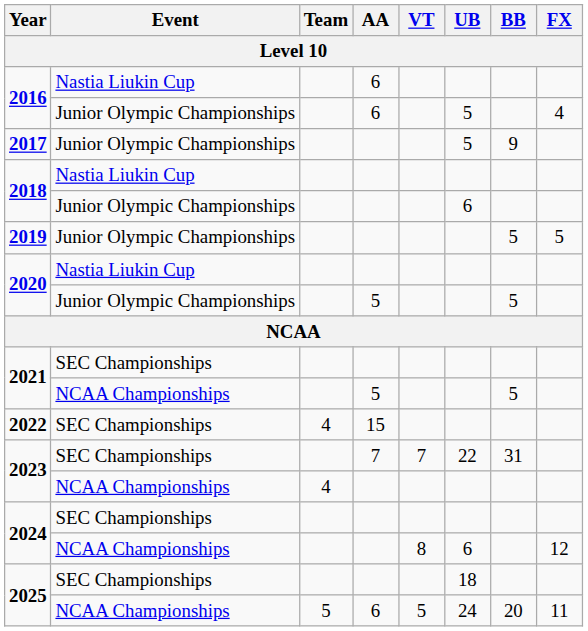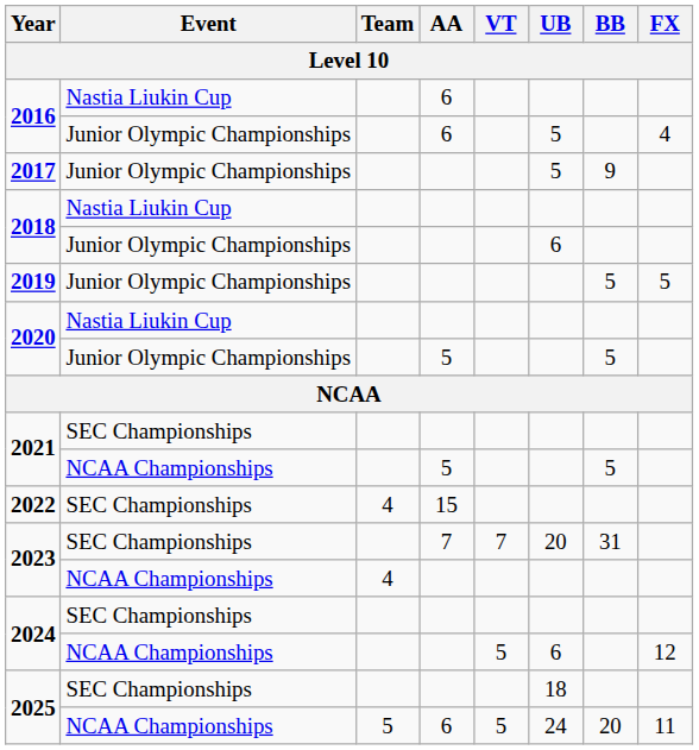 <table class="wikitable" style="text-align:center; font-size:95%;">
 <tr>
 <th align=center>Year</th>
 <th align=center>Event</th>
 <th style="width:30px;">Team</th>
 <th style="width:30px;">AA</th>
 <th style="width:30px;"><a href='#'>VT</a></th>
 <th style="width:30px;"><a href='#'>UB</a></th>
 <th style="width:30px;"><a href='#'>BB</a></th>
 <th style="width:30px;"><a href='#'>FX</a></th>
 </tr>
 <tr>
 <th colspan="8"><strong>Level 10</strong></th>
 </tr>
 <tr>
 <td rowspan="2"><strong><a href='#'>2016</a></strong></td>
 <td align=left><a href='#'>Nastia Liukin Cup</a></td>
 <td></td>
 <td>6</td>
 <td></td>
 <td></td>
 <td></td>
 <td></td>
 </tr>
 <tr>
 <td align=left>Junior Olympic Championships</td>
 <td></td>
 <td>6</td>
 <td></td>
 <td>5</td>
 <td></td>
 <td>4</td>
 </tr>
 <tr>
 <td rowspan="1"><strong><a href='#'>2017</a></strong></td>
 <td align=left>Junior Olympic Championships</td>
 <td></td>
 <td></td>
 <td></td>
 <td>5</td>
 <td>9</td>
 <td></td>
 </tr>
 <tr>
 <td rowspan="2"><strong><a href='#'>2018</a></strong></td>
 <td align=left><a href='#'>Nastia Liukin Cup</a></td>
 <td></td>
 <td></td>
 <td></td>
 <td></td>
 <td></td>
 <td></td>
 </tr>
 <tr>
 <td align=left>Junior Olympic Championships</td>
 <td></td>
 <td></td>
 <td></td>
 <td>6</td>
 <td></td>
 <td></td>
 </tr>
 <tr>
 <td rowspan="1"><strong><a href='#'>2019</a></strong></td>
 <td align=left>Junior Olympic Championships</td>
 <td></td>
 <td></td>
 <td></td>
 <td></td>
 <td>5</td>
 <td>5</td>
 </tr>
 <tr>
 <td rowspan="2"><strong><a href='#'>2020</a></strong></td>
 <td align=left><a href='#'>Nastia Liukin Cup</a></td>
 <td></td>
 <td></td>
 <td></td>
 <td></td>
 <td></td>
 <td></td>
 </tr>
 <tr>
 <td align=left>Junior Olympic Championships</td>
 <td></td>
 <td>5</td>
 <td></td>
 <td></td>
 <td>5</td>
 <td></td>
 </tr>
 <tr>
 <th colspan="8"><strong>NCAA</strong></th>
 </tr>
 <tr>
 <td rowspan="2"><strong>2021</strong></td>
 <td align=left>SEC Championships</td>
 <td></td>
 <td></td>
 <td></td>
 <td></td>
 <td></td>
 <td></td>
 </tr>
 <tr>
 <td align=left><a href='#'>NCAA Championships</a></td>
 <td></td>
 <td>5</td>
 <td></td>
 <td></td>
 <td>5</td>
 <td></td>
 </tr>
 <tr>
 <td rowspan="1"><strong>2022</strong></td>
 <td align=left>SEC Championships</td>
 <td>4</td>
 <td>15</td>
 <td></td>
 <td></td>
 <td></td>
 <td></td>
 </tr>
 <tr>
 <td rowspan="2"><strong>2023</strong></td>
 <td align=left>SEC Championships</td>
 <td></td>
 <td>7</td>
 <td>7</td>
-<td>22</td>
+<td>20</td>
 <td>31</td>
 <td></td>
 </tr>
 <tr>
 <td align=left><a href='#'>NCAA Championships</a></td>
 <td>4</td>
 <td></td>
 <td></td>
 <td></td>
 <td></td>
 <td></td>
 </tr>
 <tr>
 <td rowspan="2"><strong>2024</strong></td>
 <td align=left>SEC Championships</td>
 <td></td>
 <td></td>
 <td></td>
 <td></td>
 <td></td>
 <td></td>
 </tr>
 <tr>
 <td align=left><a href='#'>NCAA Championships</a></td>
 <td></td>
 <td></td>
-<td>8</td>
+<td>5</td>
 <td>6</td>
 <td></td>
 <td>12</td>
 </tr>
 <tr>
 <td rowspan="2"><strong>2025</strong></td>
 <td align=left>SEC Championships</td>
 <td></td>
 <td></td>
 <td></td>
 <td>18</td>
 <td></td>
 <td></td>
 </tr>
 <tr>
 <td align=left><a href='#'>NCAA Championships</a></td>
 <td>5</td>
 <td>6</td>
 <td>5</td>
 <td>24</td>
 <td>20</td>
 <td>11</td>
 </tr>
 </table>
